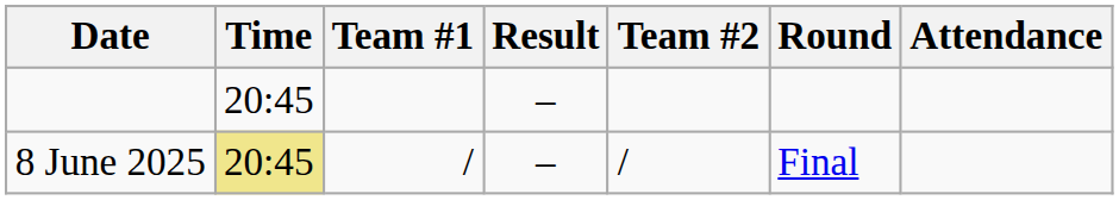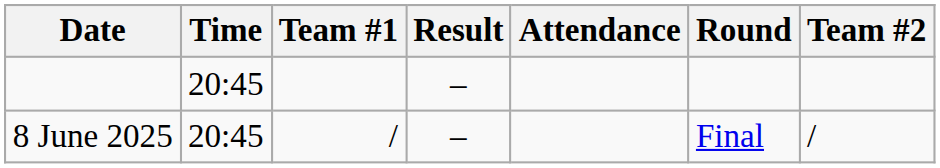 <table class="wikitable">
 <tr>
 <th>Date</th>
 <th>Time</th>
 <th>Team #1</th>
 <th>Result</th>
+<th>Attendance</th>
+<th>Round</th>
 <th>Team #2</th>
-<th>Round</th>
-<th>Attendance</th>
 </tr>
 <tr>
 <td></td>
 <td>20:45</td>
 <td align=right></td>
 <td style="text-align:center;">–</td>
+<td style="text-align:center;"></td>
 <td></td>
 <td></td>
-<td style="text-align:center;"></td>
 </tr>
 <tr>
 <td>8 June 2025</td>
-<td style="background: khaki;">20:45</td>
+<td>20:45</td>
 <td align=right>/</td>
 <td style="text-align:center;">–</td>
+<td style="text-align:center;"></td>
+<td><a href='#'>Final</a></td>
 <td>/</td>
-<td><a href='#'>Final</a></td>
-<td style="text-align:center;"></td>
 </tr>
 </table>
